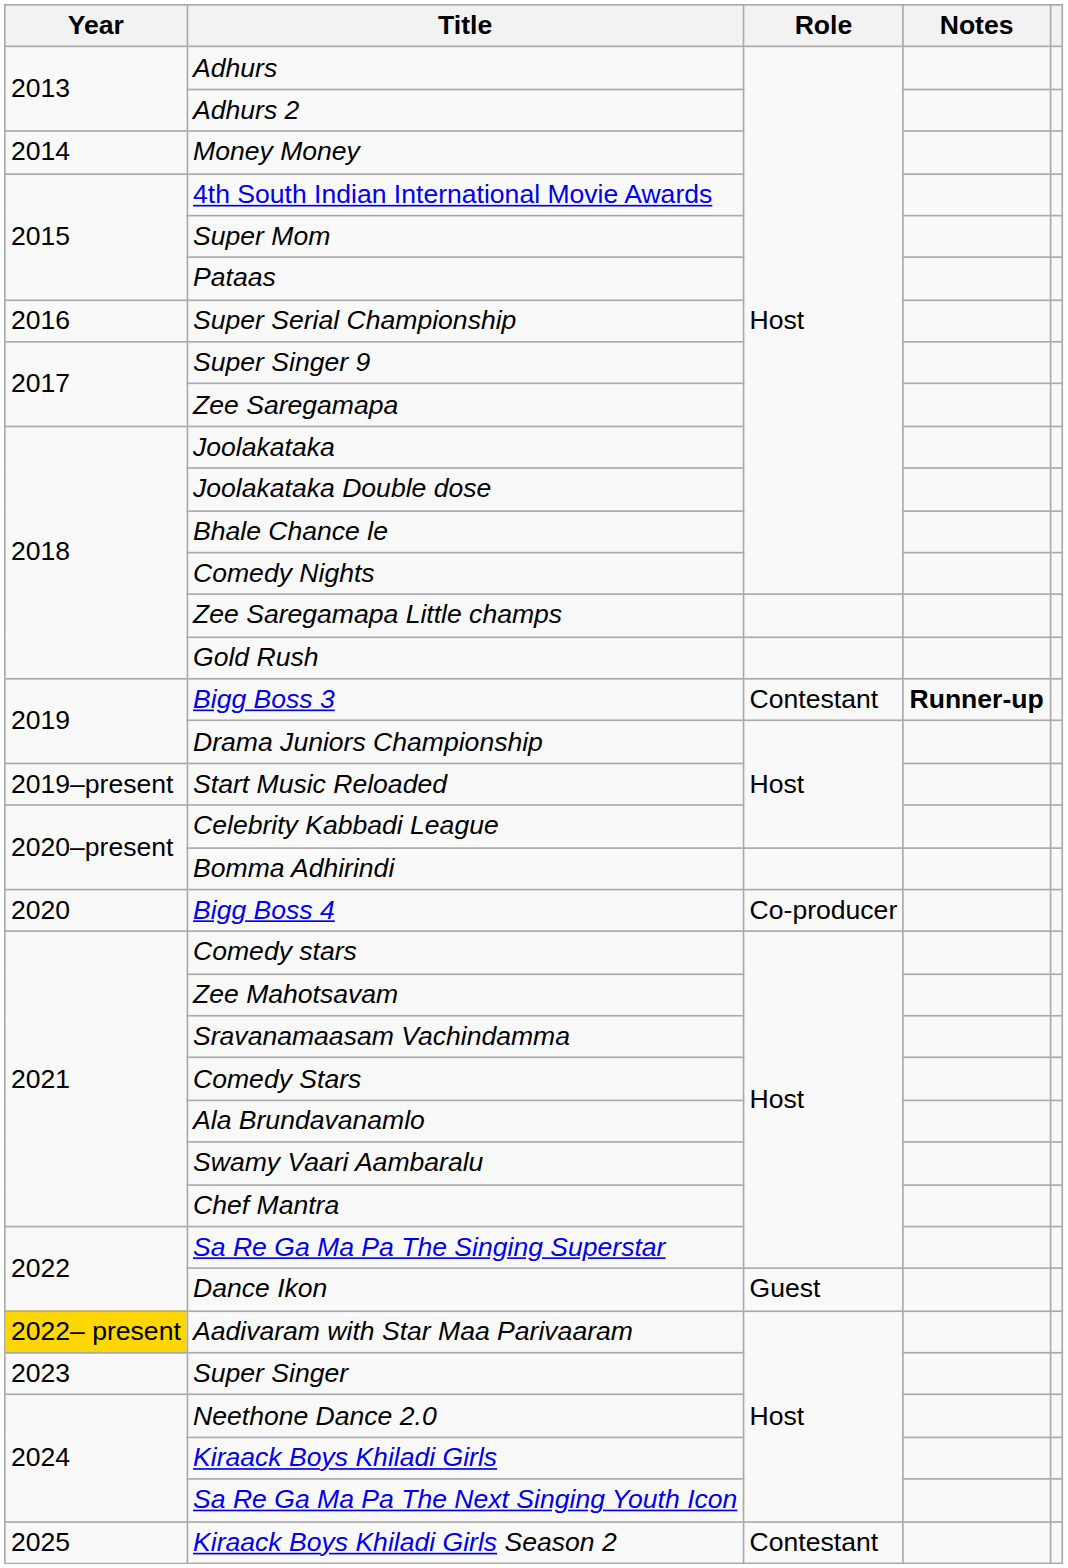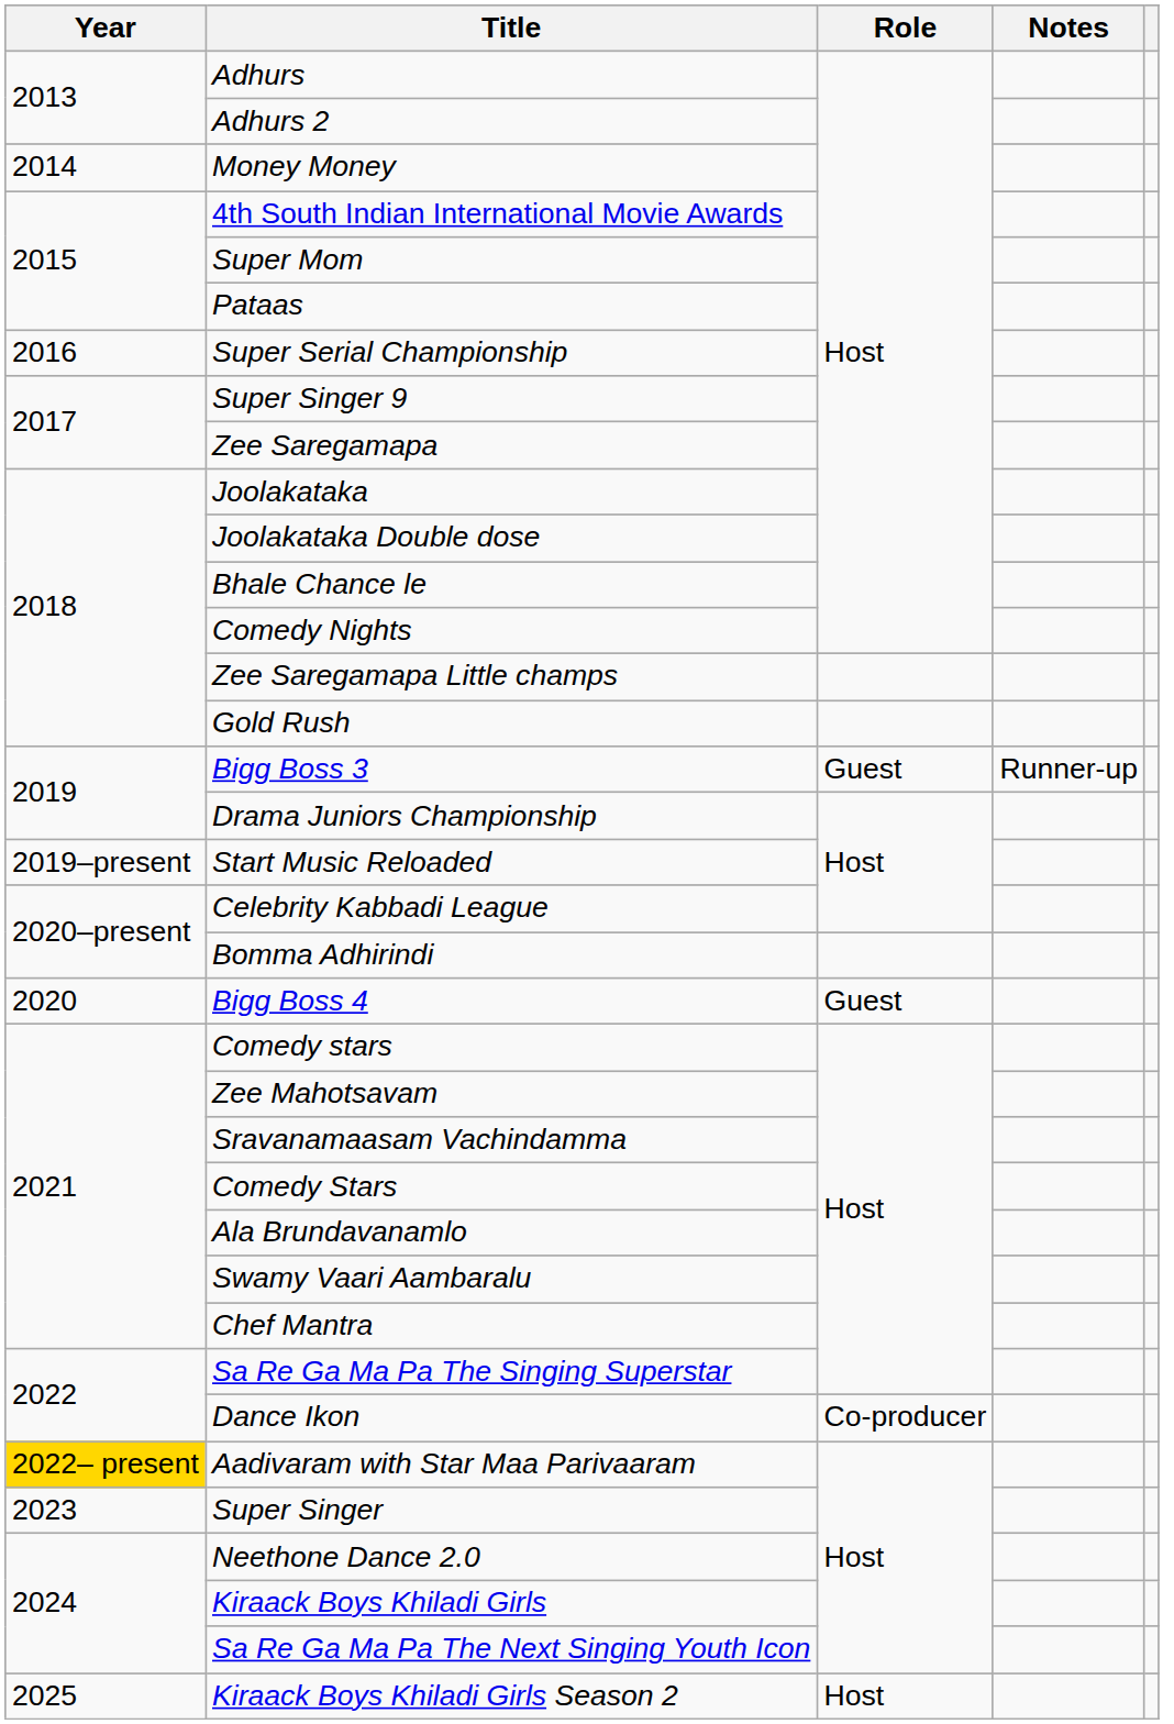 <table class="wikitable sortable">
 <tr>
 <th>Year</th>
 <th>Title</th>
 <th>Role</th>
 <th>Notes</th>
 <th></th>
 </tr>
 <tr>
 <td rowspan="2">2013</td>
 <td><em>Adhurs</em></td>
 <td rowspan="13">Host</td>
 <td></td>
 <td></td>
 </tr>
 <tr>
 <td><em>Adhurs 2</em></td>
 <td></td>
 <td></td>
 </tr>
 <tr>
 <td>2014</td>
 <td><em>Money Money</em></td>
 <td></td>
 <td></td>
 </tr>
 <tr>
 <td rowspan="3">2015</td>
 <td><a href='#'>4th South Indian International Movie Awards</a></td>
 <td></td>
 <td></td>
 </tr>
 <tr>
 <td><em>Super Mom</em></td>
 <td></td>
 <td></td>
 </tr>
 <tr>
 <td><em>Pataas</em></td>
 <td></td>
 <td></td>
 </tr>
 <tr>
 <td>2016</td>
 <td><em>Super Serial Championship</em></td>
 <td></td>
 <td></td>
 </tr>
 <tr>
 <td rowspan="2">2017</td>
 <td><em>Super Singer 9</em></td>
 <td></td>
 <td></td>
 </tr>
 <tr>
 <td><em>Zee Saregamapa</em></td>
 <td></td>
 <td></td>
 </tr>
 <tr>
 <td rowspan="6">2018</td>
 <td><em>Joolakataka</em></td>
 <td></td>
 <td></td>
 </tr>
 <tr>
 <td><em>Joolakataka Double dose</em></td>
 <td></td>
 <td></td>
 </tr>
 <tr>
 <td><em>Bhale Chance le</em></td>
 <td></td>
 <td></td>
 </tr>
 <tr>
 <td><em>Comedy Nights</em></td>
 <td></td>
 <td></td>
 </tr>
 <tr>
 <td><em>Zee Saregamapa Little champs</em></td>
 <td></td>
 <td></td>
 <td></td>
 </tr>
 <tr>
 <td><em>Gold Rush</em></td>
 <td></td>
 <td></td>
 <td></td>
 </tr>
 <tr>
 <td rowspan="2">2019</td>
 <td><em><a href='#'>Bigg Boss 3</a></em></td>
-<td>Contestant</td>
-<td><strong>Runner-up</strong></td>
+<td>Guest</td>
+<td>Runner-up</td>
 <td></td>
 </tr>
 <tr>
 <td><em>Drama Juniors Championship</em></td>
 <td rowspan="3">Host</td>
 <td></td>
 </tr>
 <tr>
 <td>2019–present</td>
 <td><em>Start Music Reloaded</em></td>
 <td></td>
 <td></td>
 </tr>
 <tr>
 <td rowspan="2">2020–present</td>
 <td><em>Celebrity Kabbadi League</em></td>
 <td></td>
 <td></td>
 </tr>
 <tr>
 <td><em>Bomma Adhirindi </em></td>
 <td></td>
 <td></td>
 <td></td>
 </tr>
 <tr>
 <td>2020</td>
 <td><em><a href='#'>Bigg Boss 4</a></em></td>
-<td>Co-producer</td>
+<td>Guest</td>
 <td></td>
 <td></td>
 </tr>
 <tr>
 <td rowspan="7">2021</td>
 <td><em>Comedy stars</em></td>
 <td rowspan="8">Host</td>
 <td></td>
 <td></td>
 </tr>
 <tr>
 <td><em>Zee Mahotsavam</em></td>
 <td></td>
 <td></td>
 </tr>
 <tr>
 <td><em>Sravanamaasam Vachindamma</em></td>
 <td></td>
 <td></td>
 </tr>
 <tr>
 <td><em>Comedy Stars</em></td>
 <td></td>
 <td></td>
 </tr>
 <tr>
 <td><em>Ala Brundavanamlo</em></td>
 <td></td>
 <td></td>
 </tr>
 <tr>
 <td><em>Swamy Vaari Aambaralu</em></td>
 <td></td>
 <td></td>
 </tr>
 <tr>
 <td><em>Chef Mantra</em></td>
 <td></td>
 <td></td>
 </tr>
 <tr>
 <td rowspan="2">2022</td>
 <td><em><a href='#'>Sa Re Ga Ma Pa The Singing Superstar</a></em></td>
 <td></td>
 <td></td>
 </tr>
 <tr>
 <td><em>Dance Ikon</em></td>
-<td>Guest</td>
+<td>Co-producer</td>
 <td></td>
 <td></td>
 </tr>
 <tr>
 <td style="background: gold;">2022– present</td>
 <td><em>Aadivaram with Star Maa Parivaaram</em></td>
 <td rowspan="5">Host</td>
 <td></td>
 <td></td>
 </tr>
 <tr>
 <td>2023</td>
 <td><em>Super Singer</em></td>
 <td></td>
 <td></td>
 </tr>
 <tr>
 <td rowspan="3">2024</td>
 <td><em>Neethone Dance 2.0</em></td>
 <td></td>
 <td></td>
 </tr>
 <tr>
 <td><em><a href='#'>Kiraack Boys Khiladi Girls</a></em></td>
 <td></td>
 <td></td>
 </tr>
 <tr>
 <td><em><a href='#'>Sa Re Ga Ma Pa The Next Singing Youth Icon</a></em></td>
 <td></td>
 <td></td>
 </tr>
 <tr>
 <td rowspan="4">2025</td>
 <td><em><a href='#'>Kiraack Boys Khiladi Girls</a>  Season 2</em></td>
-<td>Contestant</td>
+<td>Host</td>
 <td></td>
 <td></td>
 </tr>
 <tr>
 </tr>
 </table>
